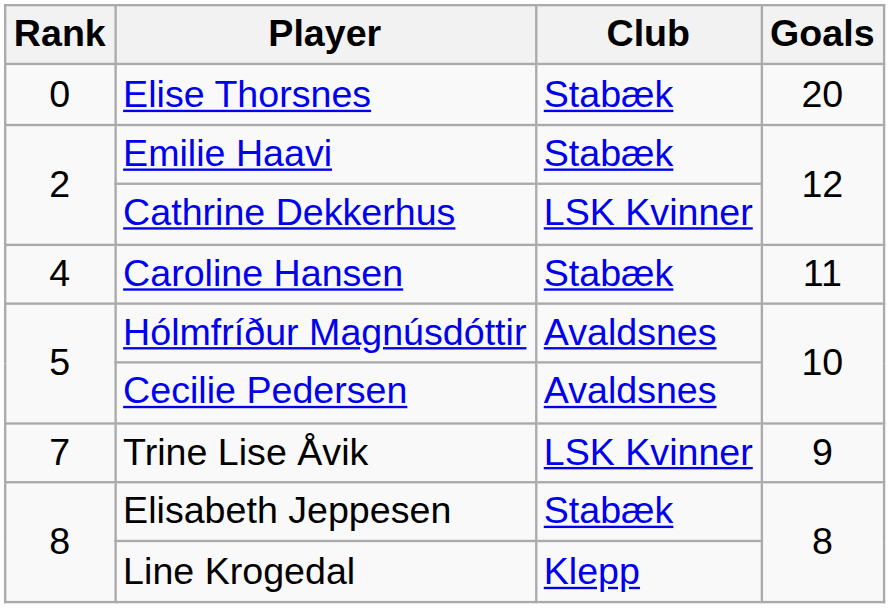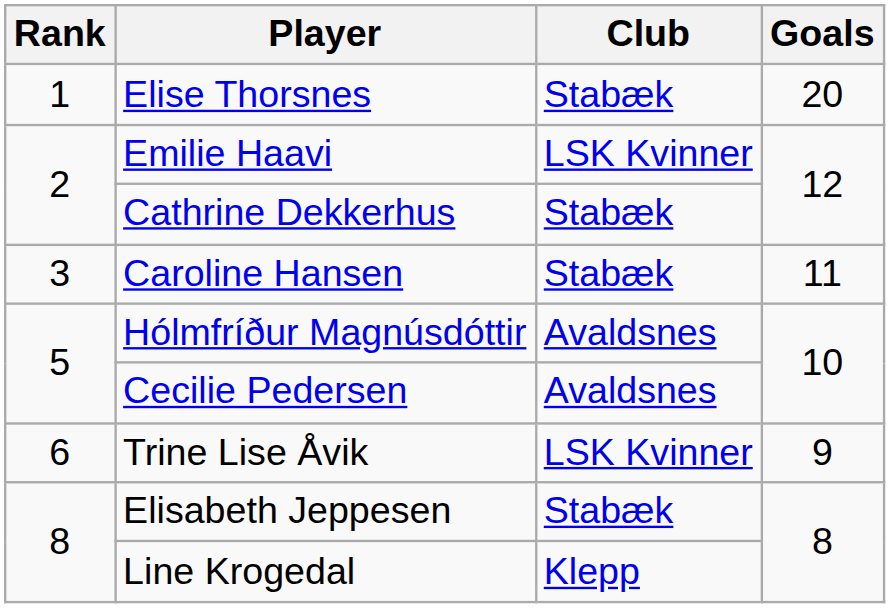 <table class="wikitable" style="text-align:center">
 <tr>
 <th>Rank</th>
 <th>Player</th>
 <th>Club</th>
 <th>Goals</th>
 </tr>
 <tr>
-<td>0</td>
+<td>1</td>
 <td align="left"> <a href='#'>Elise Thorsnes</a></td>
 <td align="left"><a href='#'>Stabæk</a></td>
 <td>20</td>
 </tr>
 <tr>
 <td rowspan="2">2</td>
 <td align="left"> <a href='#'>Emilie Haavi</a></td>
-<td align="left"><a href='#'>Stabæk</a></td>
+<td align="left"><a href='#'>LSK Kvinner</a></td>
 <td rowspan="2">12</td>
 </tr>
 <tr>
 <td align="left"> <a href='#'>Cathrine Dekkerhus</a></td>
-<td align="left"><a href='#'>LSK Kvinner</a></td>
+<td align="left"><a href='#'>Stabæk</a></td>
 </tr>
 <tr>
-<td>4</td>
+<td>3</td>
 <td align="left"> <a href='#'>Caroline Hansen</a></td>
 <td align="left"><a href='#'>Stabæk</a></td>
 <td>11</td>
 </tr>
 <tr>
 <td rowspan="2">5</td>
 <td align="left"> <a href='#'>Hólmfríður Magnúsdóttir</a></td>
 <td align="left"><a href='#'>Avaldsnes</a></td>
 <td rowspan="2">10</td>
 </tr>
 <tr>
 <td align="left"> <a href='#'>Cecilie Pedersen</a></td>
 <td align="left"><a href='#'>Avaldsnes</a></td>
 </tr>
 <tr>
-<td>7</td>
+<td>6</td>
 <td align="left"> Trine Lise Åvik</td>
 <td align="left"><a href='#'>LSK Kvinner</a></td>
 <td>9</td>
 </tr>
 <tr>
 <td rowspan="2">8</td>
 <td align="left"> Elisabeth Jeppesen</td>
 <td align="left"><a href='#'>Stabæk</a></td>
 <td rowspan="2">8</td>
 </tr>
 <tr>
 <td align="left"> Line Krogedal</td>
 <td align="left"><a href='#'>Klepp</a></td>
 </tr>
 </table>
